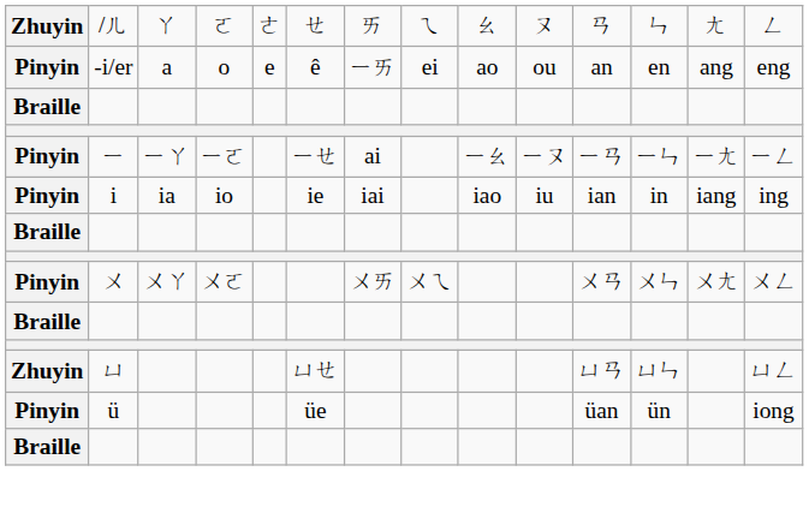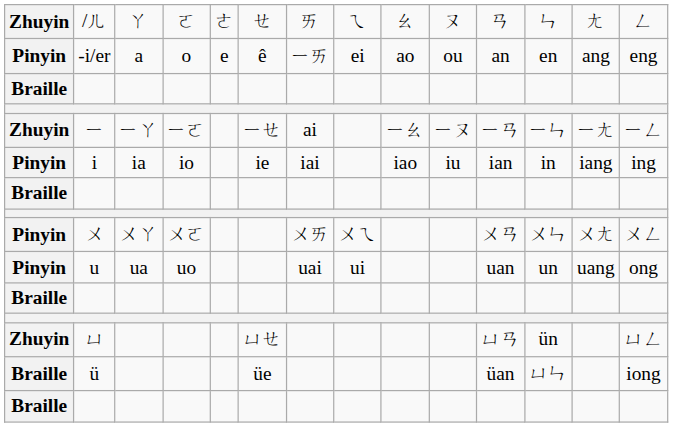 <table class=wikitable style="text-align:center">
 <tr>
 <th>Zhuyin</th>
 <td>/ㄦ</td>
 <td>ㄚ</td>
 <td>ㄛ</td>
 <td>ㄜ</td>
 <td>ㄝ</td>
 <td>ㄞ</td>
 <td>ㄟ</td>
 <td>ㄠ</td>
 <td>ㄡ</td>
 <td>ㄢ</td>
 <td>ㄣ</td>
 <td>ㄤ</td>
 <td>ㄥ</td>
 </tr>
 <tr>
 <th>Pinyin</th>
 <td>-i/er</td>
 <td>a</td>
 <td>o</td>
 <td>e</td>
 <td>ê</td>
 <td>ㄧㄞ</td>
 <td>ei</td>
 <td>ao</td>
 <td>ou</td>
 <td>an</td>
 <td>en</td>
 <td>ang</td>
 <td>eng</td>
 </tr>
 <tr>
 <th>Braille</th>
 <td></td>
 <td></td>
 <td></td>
 <td></td>
 <td></td>
 <td></td>
 <td></td>
 <td></td>
 <td></td>
 <td></td>
 <td></td>
 <td></td>
 <td></td>
 </tr>
 <tr>
 <th colspan=14></th>
 </tr>
 <tr>
-<th>Pinyin</th>
+<th>Zhuyin</th>
 <td>ㄧ</td>
 <td>ㄧㄚ</td>
 <td>ㄧㄛ</td>
 <td></td>
 <td>ㄧㄝ</td>
 <td>ai</td>
 <td></td>
 <td>ㄧㄠ</td>
 <td>ㄧㄡ</td>
 <td>ㄧㄢ</td>
 <td>ㄧㄣ</td>
 <td>ㄧㄤ</td>
 <td>ㄧㄥ</td>
 </tr>
 <tr>
 <th>Pinyin</th>
 <td>i</td>
 <td>ia</td>
 <td>io</td>
 <td></td>
 <td>ie</td>
 <td>iai</td>
 <td></td>
 <td>iao</td>
 <td>iu</td>
 <td>ian</td>
 <td>in</td>
 <td>iang</td>
 <td>ing</td>
 </tr>
 <tr align=center>
 <th>Braille</th>
 <td></td>
 <td></td>
 <td></td>
 <td></td>
 <td></td>
 <td></td>
 <td></td>
 <td></td>
 <td></td>
 <td></td>
 <td></td>
 <td></td>
 <td></td>
 </tr>
 <tr>
 <th colspan=14></th>
 </tr>
 <tr>
 <th>Pinyin</th>
 <td>ㄨ</td>
 <td>ㄨㄚ</td>
 <td>ㄨㄛ</td>
 <td></td>
 <td></td>
 <td>ㄨㄞ</td>
 <td>ㄨㄟ</td>
 <td></td>
 <td></td>
 <td>ㄨㄢ</td>
 <td>ㄨㄣ</td>
 <td>ㄨㄤ</td>
 <td>ㄨㄥ</td>
 </tr>
 <tr>
+<th>Pinyin</th>
+<td>u</td>
+<td>ua</td>
+<td>uo</td>
+<td></td>
+<td></td>
+<td>uai</td>
+<td>ui</td>
+<td></td>
+<td></td>
+<td>uan</td>
+<td>un</td>
+<td>uang</td>
+<td>ong</td>
+</tr>
+<tr>
 <th>Braille</th>
 <td></td>
 <td></td>
 <td></td>
 <td></td>
 <td></td>
 <td></td>
 <td></td>
 <td></td>
 <td></td>
 <td></td>
 <td></td>
 <td></td>
 <td></td>
 </tr>
 <tr>
 <th colspan=14></th>
 </tr>
 <tr>
 <th>Zhuyin</th>
 <td>ㄩ</td>
 <td></td>
 <td></td>
 <td></td>
 <td>ㄩㄝ</td>
 <td></td>
 <td></td>
 <td></td>
 <td></td>
 <td>ㄩㄢ</td>
-<td>ㄩㄣ</td>
+<td>ün</td>
 <td></td>
 <td>ㄩㄥ</td>
 </tr>
 <tr align=center>
-<th>Pinyin</th>
+<th>Braille</th>
 <td>ü</td>
 <td></td>
 <td></td>
 <td></td>
 <td>üe</td>
 <td></td>
 <td></td>
 <td></td>
 <td></td>
 <td>üan</td>
-<td>ün</td>
+<td>ㄩㄣ</td>
 <td></td>
 <td>iong</td>
 </tr>
 <tr>
 <th>Braille</th>
 <td></td>
 <td></td>
 <td></td>
 <td></td>
 <td></td>
 <td></td>
 <td></td>
 <td></td>
 <td></td>
 <td></td>
 <td></td>
 <td></td>
 <td></td>
 </tr>
 </table>
